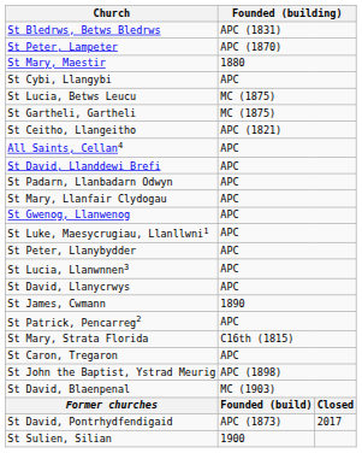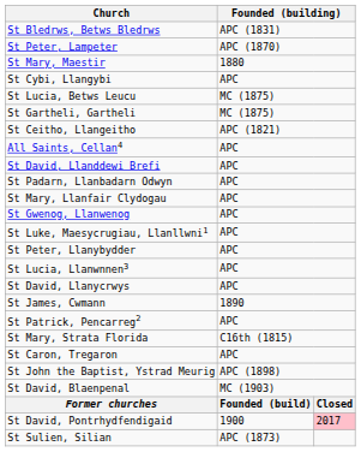 <table class="wikitable">
 <tr>
 <th>Church</th>
 <th colspan="2">Founded (building)</th>
 </tr>
 <tr>
 <td><a href='#'>St Bledrws, Betws Bledrws</a></td>
 <td colspan="2">APC (1831)</td>
 </tr>
 <tr>
 <td><a href='#'>St Peter, Lampeter</a></td>
 <td colspan="2">APC (1870)</td>
 </tr>
 <tr>
 <td><a href='#'>St Mary, Maestir</a></td>
 <td colspan="2">1880</td>
 </tr>
 <tr>
 <td>St Cybi, Llangybi</td>
 <td colspan="2">APC</td>
 </tr>
 <tr>
 <td>St Lucia, Betws Leucu</td>
 <td colspan="2">MC (1875)</td>
 </tr>
 <tr>
 <td>St Gartheli, Gartheli</td>
 <td colspan="2">MC (1875)</td>
 </tr>
 <tr>
 <td>St Ceitho, Llangeitho</td>
 <td colspan="2">APC (1821)</td>
 </tr>
 <tr>
 <td><a href='#'>All Saints, Cellan</a><sup>4</sup></td>
 <td colspan="2">APC</td>
 </tr>
 <tr>
 <td><a href='#'>St David, Llanddewi Brefi</a></td>
 <td colspan="2">APC</td>
 </tr>
 <tr>
 <td>St Padarn, Llanbadarn Odwyn</td>
 <td colspan="2">APC</td>
 </tr>
 <tr>
 <td>St Mary, Llanfair Clydogau</td>
 <td colspan="2">APC</td>
 </tr>
 <tr>
 <td><a href='#'>St Gwenog, Llanwenog</a></td>
 <td colspan="2">APC</td>
 </tr>
 <tr>
 <td>St Luke, Maesycrugiau, Llanllwni<sup>1</sup></td>
 <td colspan="2">APC</td>
 </tr>
 <tr>
 <td>St Peter, Llanybydder</td>
 <td colspan="2">APC</td>
 </tr>
 <tr>
 <td>St Lucia, Llanwnnen<sup>3</sup></td>
 <td colspan="2">APC</td>
 </tr>
 <tr>
 <td>St David, Llanycrwys</td>
 <td colspan="2">APC</td>
 </tr>
 <tr>
 <td>St James, Cwmann</td>
 <td colspan="2">1890</td>
 </tr>
 <tr>
 <td>St Patrick, Pencarreg<sup>2</sup></td>
 <td colspan="2">APC</td>
 </tr>
 <tr>
 <td>St Mary, Strata Florida</td>
 <td colspan="2">C16th (1815)</td>
 </tr>
 <tr>
 <td>St Caron, Tregaron</td>
 <td colspan="2">APC</td>
 </tr>
 <tr>
 <td>St John the Baptist, Ystrad Meurig</td>
 <td colspan="2">APC (1898)</td>
 </tr>
 <tr>
 <td>St David, Blaenpenal</td>
 <td colspan="2">MC (1903)</td>
 </tr>
 <tr>
 <th><em>Former churches</em></th>
 <th>Founded (build)</th>
 <th>Closed</th>
 </tr>
 <tr>
 <td>St David, Pontrhydfendigaid</td>
-<td>APC (1873)</td>
-<td>2017</td>
+<td>1900</td>
+<td style="background: pink;">2017</td>
 </tr>
 <tr>
 <td>St Sulien, Silian</td>
-<td>1900</td>
+<td>APC (1873)</td>
 <td></td>
 </tr>
 </table>
